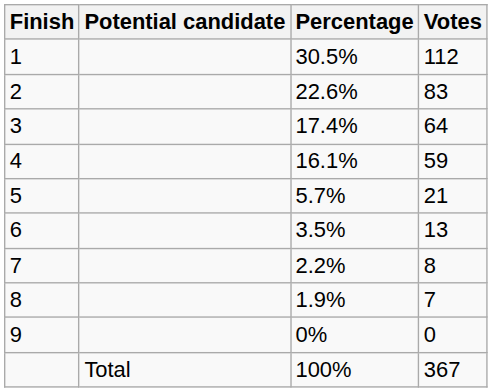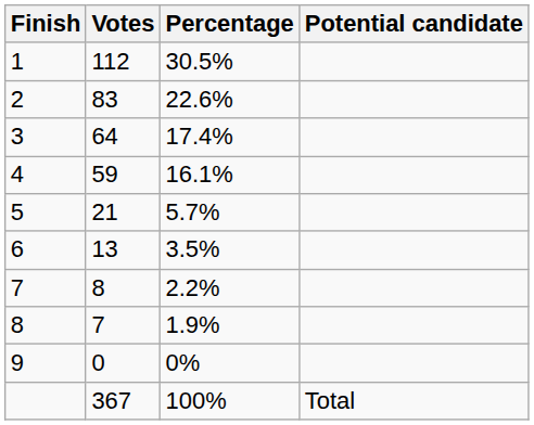 <table class="wikitable sortable">
 <tr>
 <th>Finish</th>
+<th>Votes</th>
+<th>Percentage</th>
 <th>Potential candidate</th>
-<th>Percentage</th>
-<th>Votes</th>
 </tr>
 <tr>
 <td>1</td>
+<td>112</td>
+<td>30.5%</td>
 <td></td>
-<td>30.5%</td>
-<td>112</td>
 </tr>
 <tr>
 <td>2</td>
+<td>83</td>
+<td>22.6%</td>
 <td></td>
-<td>22.6%</td>
-<td>83</td>
 </tr>
 <tr>
 <td>3</td>
+<td>64</td>
+<td>17.4%</td>
 <td></td>
-<td>17.4%</td>
-<td>64</td>
 </tr>
 <tr>
 <td>4</td>
+<td>59</td>
+<td>16.1%</td>
 <td></td>
-<td>16.1%</td>
-<td>59</td>
 </tr>
 <tr>
 <td>5</td>
+<td>21</td>
+<td>5.7%</td>
 <td></td>
-<td>5.7%</td>
-<td>21</td>
 </tr>
 <tr>
 <td>6</td>
+<td>13</td>
+<td>3.5%</td>
 <td></td>
-<td>3.5%</td>
-<td>13</td>
 </tr>
 <tr>
 <td>7</td>
+<td>8</td>
+<td>2.2%</td>
 <td></td>
-<td>2.2%</td>
-<td>8</td>
 </tr>
 <tr>
 <td>8</td>
+<td>7</td>
+<td>1.9%</td>
 <td></td>
-<td>1.9%</td>
-<td>7</td>
 </tr>
 <tr>
 <td>9</td>
+<td>0</td>
+<td>0%</td>
 <td></td>
-<td>0%</td>
-<td>0</td>
 </tr>
 <tr>
 <td></td>
+<td>367</td>
+<td>100%</td>
 <td>Total</td>
-<td>100%</td>
-<td>367</td>
 </tr>
 </table>
